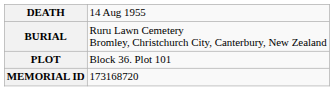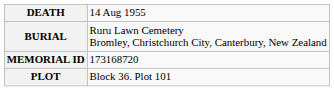 <table class="wikitable">
 <tr>
 <th>DEATH</th>
 <td>14 Aug 1955</td>
 </tr>
 <tr>
 <th>BURIAL</th>
 <td>Ruru Lawn Cemetery<br>Bromley, Christchurch City, Canterbury, New Zealand</td>
 </tr>
 <tr>
+<th>MEMORIAL ID</th>
+<td>173168720</td>
+</tr>
+<tr>
 <th>PLOT</th>
 <td>Block 36. Plot 101</td>
 </tr>
-<tr>
-<th>MEMORIAL ID</th>
-<td>173168720</td>
-</tr>
 </table>
